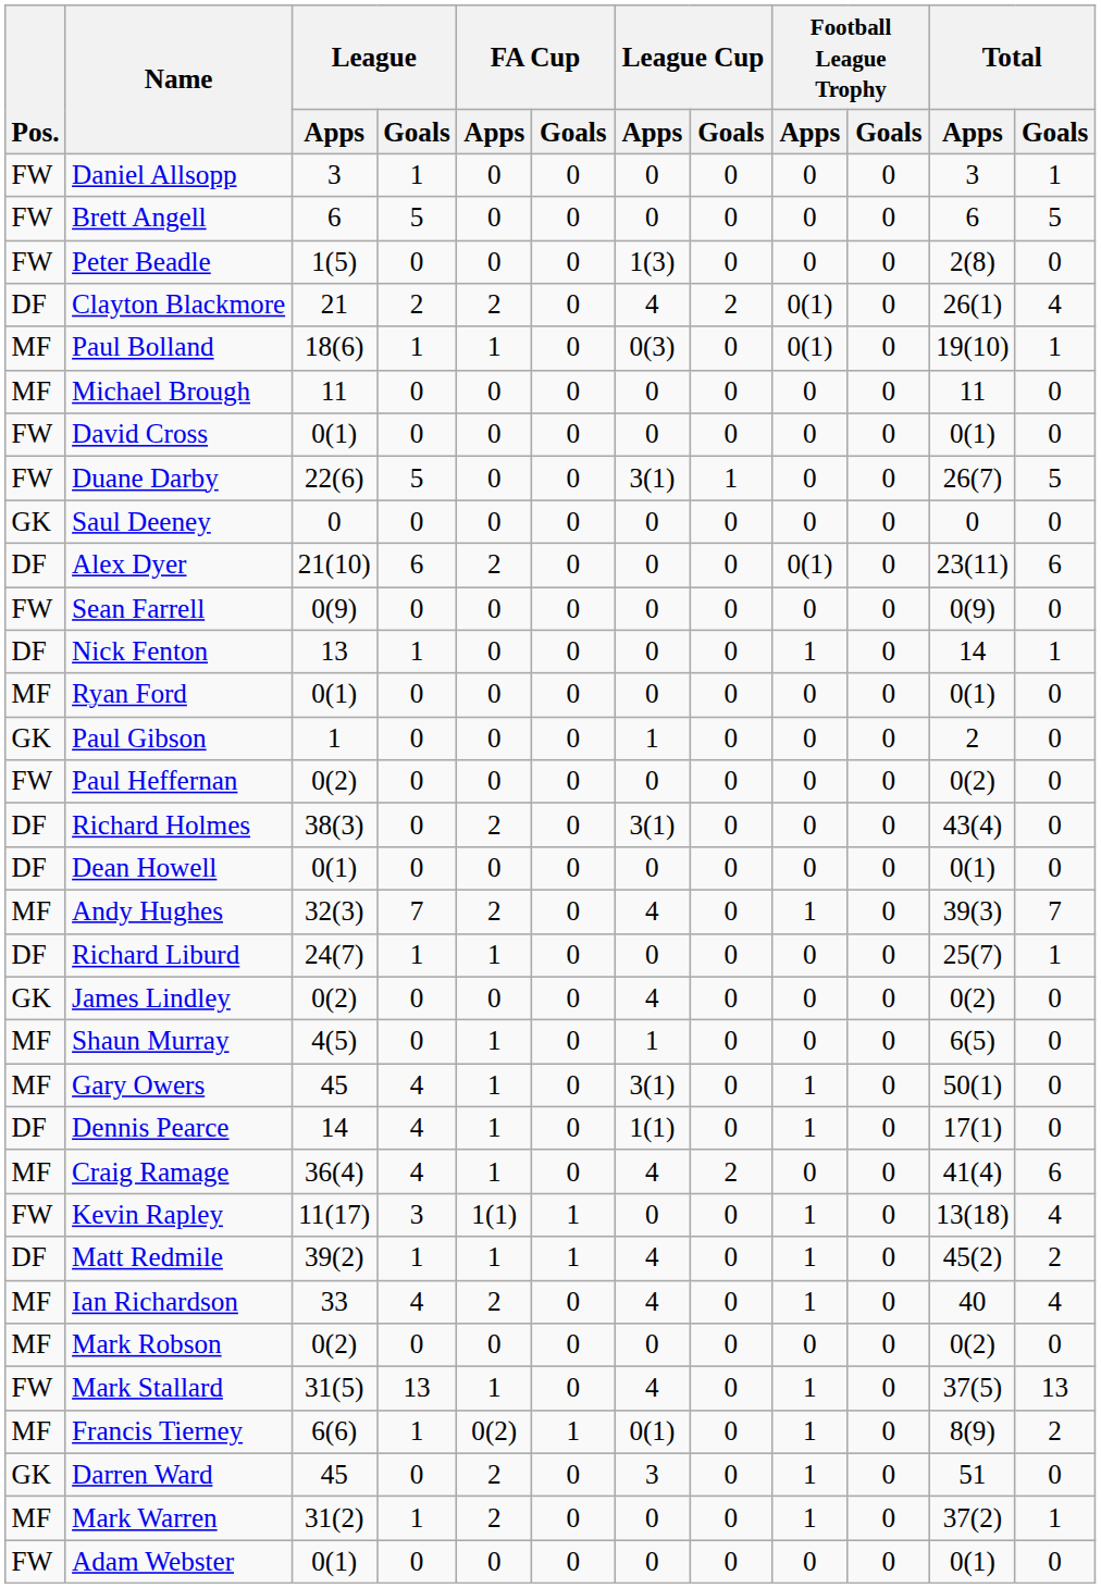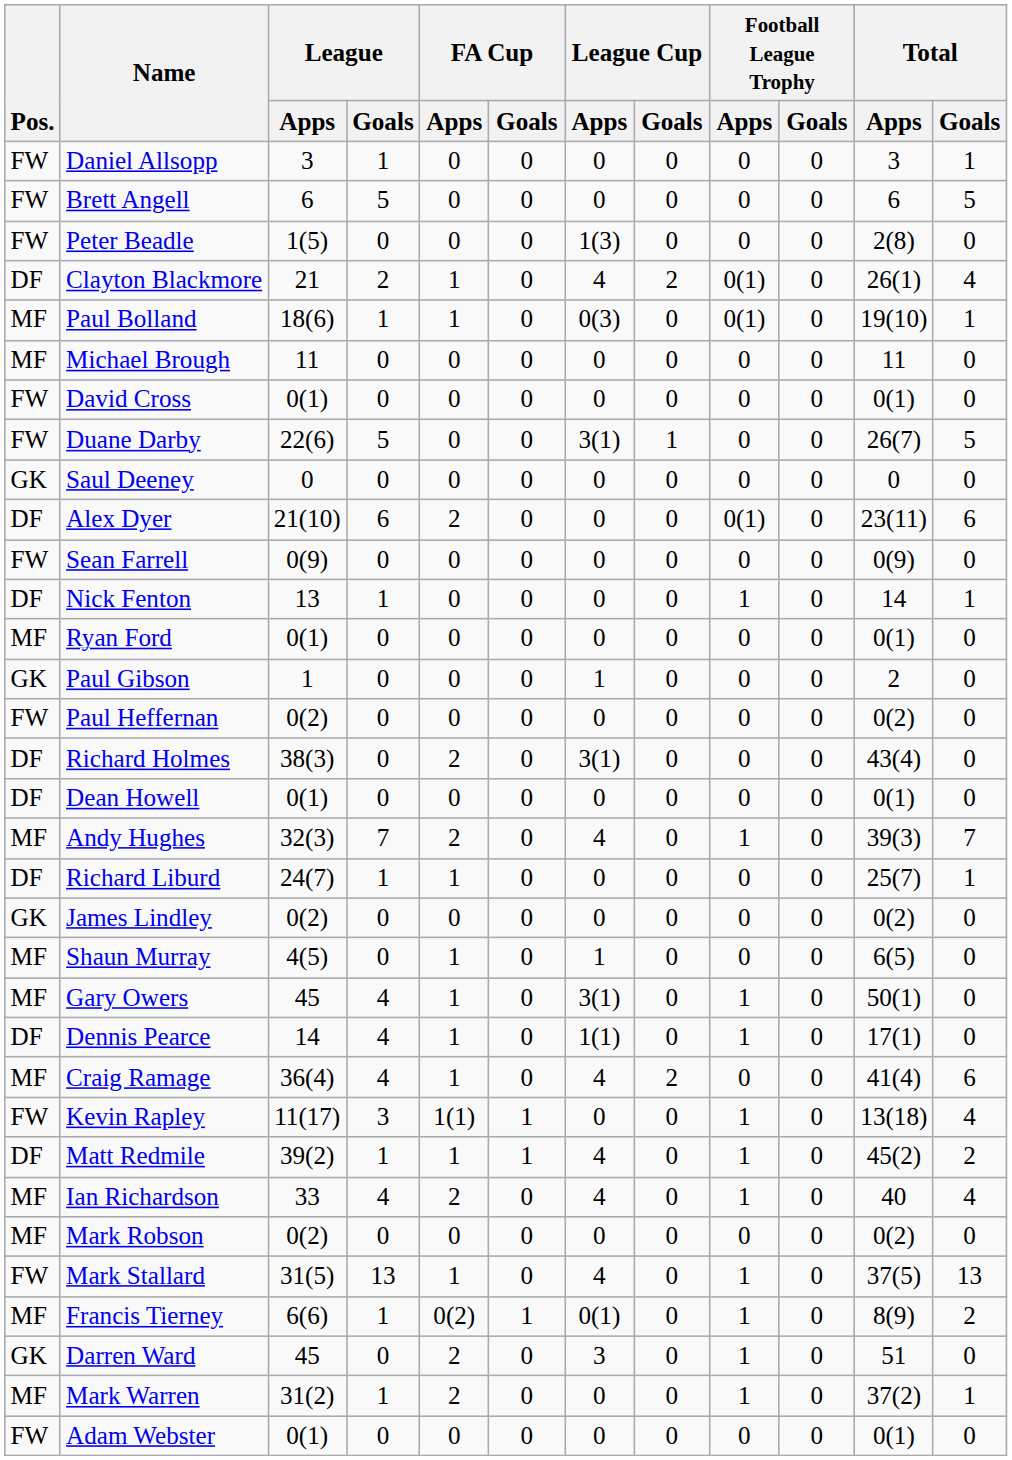 <table class="wikitable" style="text-align:center">
 <tr>
 <th rowspan="2" valign="bottom">Pos.</th>
 <th rowspan="2">Name</th>
 <th colspan="2" width="85">League</th>
 <th colspan="2" width="85">FA Cup</th>
 <th colspan="2" width="85">League Cup</th>
 <th colspan="2" width="85"><small> Football League Trophy </small></th>
 <th colspan="2" width="85">Total</th>
 </tr>
 <tr>
 <th>Apps</th>
 <th>Goals</th>
 <th>Apps</th>
 <th>Goals</th>
 <th>Apps</th>
 <th>Goals</th>
 <th>Apps</th>
 <th>Goals</th>
 <th>Apps</th>
 <th>Goals</th>
 </tr>
 <tr>
 <td align="left">FW</td>
 <td align="left"> <a href='#'>Daniel Allsopp</a></td>
 <td>3</td>
 <td>1</td>
 <td>0</td>
 <td>0</td>
 <td>0</td>
 <td>0</td>
 <td>0</td>
 <td>0</td>
 <td>3</td>
 <td>1</td>
 </tr>
 <tr>
 <td align="left">FW</td>
 <td align="left"> <a href='#'>Brett Angell</a></td>
 <td>6</td>
 <td>5</td>
 <td>0</td>
 <td>0</td>
 <td>0</td>
 <td>0</td>
 <td>0</td>
 <td>0</td>
 <td>6</td>
 <td>5</td>
 </tr>
 <tr>
 <td align="left">FW</td>
 <td align="left"> <a href='#'>Peter Beadle</a></td>
 <td>1(5)</td>
 <td>0</td>
 <td>0</td>
 <td>0</td>
 <td>1(3)</td>
 <td>0</td>
 <td>0</td>
 <td>0</td>
 <td>2(8)</td>
 <td>0</td>
 </tr>
 <tr>
 <td align="left">DF</td>
 <td align="left"> <a href='#'>Clayton Blackmore</a></td>
 <td>21</td>
 <td>2</td>
-<td>2</td>
+<td>1</td>
 <td>0</td>
 <td>4</td>
 <td>2</td>
 <td>0(1)</td>
 <td>0</td>
 <td>26(1)</td>
 <td>4</td>
 </tr>
 <tr>
 <td align="left">MF</td>
 <td align="left"> <a href='#'>Paul Bolland</a></td>
 <td>18(6)</td>
 <td>1</td>
 <td>1</td>
 <td>0</td>
 <td>0(3)</td>
 <td>0</td>
 <td>0(1)</td>
 <td>0</td>
 <td>19(10)</td>
 <td>1</td>
 </tr>
 <tr>
 <td align="left">MF</td>
 <td align="left"> <a href='#'>Michael Brough</a></td>
 <td>11</td>
 <td>0</td>
 <td>0</td>
 <td>0</td>
 <td>0</td>
 <td>0</td>
 <td>0</td>
 <td>0</td>
 <td>11</td>
 <td>0</td>
 </tr>
 <tr>
 <td align="left">FW</td>
 <td align="left"> <a href='#'>David Cross</a></td>
 <td>0(1)</td>
 <td>0</td>
 <td>0</td>
 <td>0</td>
 <td>0</td>
 <td>0</td>
 <td>0</td>
 <td>0</td>
 <td>0(1)</td>
 <td>0</td>
 </tr>
 <tr>
 <td align="left">FW</td>
 <td align="left"> <a href='#'>Duane Darby</a></td>
 <td>22(6)</td>
 <td>5</td>
 <td>0</td>
 <td>0</td>
 <td>3(1)</td>
 <td>1</td>
 <td>0</td>
 <td>0</td>
 <td>26(7)</td>
 <td>5</td>
 </tr>
 <tr>
 <td align="left">GK</td>
 <td align="left"> <a href='#'>Saul Deeney</a></td>
 <td>0</td>
 <td>0</td>
 <td>0</td>
 <td>0</td>
 <td>0</td>
 <td>0</td>
 <td>0</td>
 <td>0</td>
 <td>0</td>
 <td>0</td>
 </tr>
 <tr>
 <td align="left">DF</td>
 <td align="left"> <a href='#'>Alex Dyer</a></td>
 <td>21(10)</td>
 <td>6</td>
 <td>2</td>
 <td>0</td>
 <td>0</td>
 <td>0</td>
 <td>0(1)</td>
 <td>0</td>
 <td>23(11)</td>
 <td>6</td>
 </tr>
 <tr>
 <td align="left">FW</td>
 <td align="left"> <a href='#'>Sean Farrell</a></td>
 <td>0(9)</td>
 <td>0</td>
 <td>0</td>
 <td>0</td>
 <td>0</td>
 <td>0</td>
 <td>0</td>
 <td>0</td>
 <td>0(9)</td>
 <td>0</td>
 </tr>
 <tr>
 <td align="left">DF</td>
 <td align="left"> <a href='#'>Nick Fenton</a></td>
 <td>13</td>
 <td>1</td>
 <td>0</td>
 <td>0</td>
 <td>0</td>
 <td>0</td>
 <td>1</td>
 <td>0</td>
 <td>14</td>
 <td>1</td>
 </tr>
 <tr>
 <td align="left">MF</td>
 <td align="left"> <a href='#'>Ryan Ford</a></td>
 <td>0(1)</td>
 <td>0</td>
 <td>0</td>
 <td>0</td>
 <td>0</td>
 <td>0</td>
 <td>0</td>
 <td>0</td>
 <td>0(1)</td>
 <td>0</td>
 </tr>
 <tr>
 <td align="left">GK</td>
 <td align="left"> <a href='#'>Paul Gibson</a></td>
 <td>1</td>
 <td>0</td>
 <td>0</td>
 <td>0</td>
 <td>1</td>
 <td>0</td>
 <td>0</td>
 <td>0</td>
 <td>2</td>
 <td>0</td>
 </tr>
 <tr>
 <td align="left">FW</td>
 <td align="left"> <a href='#'>Paul Heffernan</a></td>
 <td>0(2)</td>
 <td>0</td>
 <td>0</td>
 <td>0</td>
 <td>0</td>
 <td>0</td>
 <td>0</td>
 <td>0</td>
 <td>0(2)</td>
 <td>0</td>
 </tr>
 <tr>
 <td align="left">DF</td>
 <td align="left"> <a href='#'>Richard Holmes</a></td>
 <td>38(3)</td>
 <td>0</td>
 <td>2</td>
 <td>0</td>
 <td>3(1)</td>
 <td>0</td>
 <td>0</td>
 <td>0</td>
 <td>43(4)</td>
 <td>0</td>
 </tr>
 <tr>
 <td align="left">DF</td>
 <td align="left"> <a href='#'>Dean Howell</a></td>
 <td>0(1)</td>
 <td>0</td>
 <td>0</td>
 <td>0</td>
 <td>0</td>
 <td>0</td>
 <td>0</td>
 <td>0</td>
 <td>0(1)</td>
 <td>0</td>
 </tr>
 <tr>
 <td align="left">MF</td>
 <td align="left"> <a href='#'>Andy Hughes</a></td>
 <td>32(3)</td>
 <td>7</td>
 <td>2</td>
 <td>0</td>
 <td>4</td>
 <td>0</td>
 <td>1</td>
 <td>0</td>
 <td>39(3)</td>
 <td>7</td>
 </tr>
 <tr>
 <td align="left">DF</td>
 <td align="left"> <a href='#'>Richard Liburd</a></td>
 <td>24(7)</td>
 <td>1</td>
 <td>1</td>
 <td>0</td>
 <td>0</td>
 <td>0</td>
 <td>0</td>
 <td>0</td>
 <td>25(7)</td>
 <td>1</td>
 </tr>
 <tr>
 <td align="left">GK</td>
 <td align="left"> <a href='#'>James Lindley</a></td>
 <td>0(2)</td>
 <td>0</td>
 <td>0</td>
 <td>0</td>
-<td>4</td>
+<td>0</td>
 <td>0</td>
 <td>0</td>
 <td>0</td>
 <td>0(2)</td>
 <td>0</td>
 </tr>
 <tr>
 <td align="left">MF</td>
 <td align="left"> <a href='#'>Shaun Murray</a></td>
 <td>4(5)</td>
 <td>0</td>
 <td>1</td>
 <td>0</td>
 <td>1</td>
 <td>0</td>
 <td>0</td>
 <td>0</td>
 <td>6(5)</td>
 <td>0</td>
 </tr>
 <tr>
 <td align="left">MF</td>
 <td align="left"> <a href='#'>Gary Owers</a></td>
 <td>45</td>
 <td>4</td>
 <td>1</td>
 <td>0</td>
 <td>3(1)</td>
 <td>0</td>
 <td>1</td>
 <td>0</td>
 <td>50(1)</td>
 <td>0</td>
 </tr>
 <tr>
 <td align="left">DF</td>
 <td align="left"> <a href='#'>Dennis Pearce</a></td>
 <td>14</td>
 <td>4</td>
 <td>1</td>
 <td>0</td>
 <td>1(1)</td>
 <td>0</td>
 <td>1</td>
 <td>0</td>
 <td>17(1)</td>
 <td>0</td>
 </tr>
 <tr>
 <td align="left">MF</td>
 <td align="left"> <a href='#'>Craig Ramage</a></td>
 <td>36(4)</td>
 <td>4</td>
 <td>1</td>
 <td>0</td>
 <td>4</td>
 <td>2</td>
 <td>0</td>
 <td>0</td>
 <td>41(4)</td>
 <td>6</td>
 </tr>
 <tr>
 <td align="left">FW</td>
 <td align="left"> <a href='#'>Kevin Rapley</a></td>
 <td>11(17)</td>
 <td>3</td>
 <td>1(1)</td>
 <td>1</td>
 <td>0</td>
 <td>0</td>
 <td>1</td>
 <td>0</td>
 <td>13(18)</td>
 <td>4</td>
 </tr>
 <tr>
 <td align="left">DF</td>
 <td align="left"> <a href='#'>Matt Redmile</a></td>
 <td>39(2)</td>
 <td>1</td>
 <td>1</td>
 <td>1</td>
 <td>4</td>
 <td>0</td>
 <td>1</td>
 <td>0</td>
 <td>45(2)</td>
 <td>2</td>
 </tr>
 <tr>
 <td align="left">MF</td>
 <td align="left"> <a href='#'>Ian Richardson</a></td>
 <td>33</td>
 <td>4</td>
 <td>2</td>
 <td>0</td>
 <td>4</td>
 <td>0</td>
 <td>1</td>
 <td>0</td>
 <td>40</td>
 <td>4</td>
 </tr>
 <tr>
 <td align="left">MF</td>
 <td align="left"> <a href='#'>Mark Robson</a></td>
 <td>0(2)</td>
 <td>0</td>
 <td>0</td>
 <td>0</td>
 <td>0</td>
 <td>0</td>
 <td>0</td>
 <td>0</td>
 <td>0(2)</td>
 <td>0</td>
 </tr>
 <tr>
 <td align="left">FW</td>
 <td align="left"> <a href='#'>Mark Stallard</a></td>
 <td>31(5)</td>
 <td>13</td>
 <td>1</td>
 <td>0</td>
 <td>4</td>
 <td>0</td>
 <td>1</td>
 <td>0</td>
 <td>37(5)</td>
 <td>13</td>
 </tr>
 <tr>
 <td align="left">MF</td>
 <td align="left"> <a href='#'>Francis Tierney</a></td>
 <td>6(6)</td>
 <td>1</td>
 <td>0(2)</td>
 <td>1</td>
 <td>0(1)</td>
 <td>0</td>
 <td>1</td>
 <td>0</td>
 <td>8(9)</td>
 <td>2</td>
 </tr>
 <tr>
 <td align="left">GK</td>
 <td align="left"> <a href='#'>Darren Ward</a></td>
 <td>45</td>
 <td>0</td>
 <td>2</td>
 <td>0</td>
 <td>3</td>
 <td>0</td>
 <td>1</td>
 <td>0</td>
 <td>51</td>
 <td>0</td>
 </tr>
 <tr>
 <td align="left">MF</td>
 <td align="left"> <a href='#'>Mark Warren</a></td>
 <td>31(2)</td>
 <td>1</td>
 <td>2</td>
 <td>0</td>
 <td>0</td>
 <td>0</td>
 <td>1</td>
 <td>0</td>
 <td>37(2)</td>
 <td>1</td>
 </tr>
 <tr>
 <td align="left">FW</td>
 <td align="left"> <a href='#'>Adam Webster</a></td>
 <td>0(1)</td>
 <td>0</td>
 <td>0</td>
 <td>0</td>
 <td>0</td>
 <td>0</td>
 <td>0</td>
 <td>0</td>
 <td>0(1)</td>
 <td>0</td>
 </tr>
 </table>
